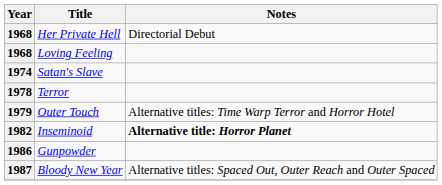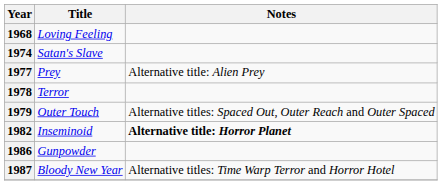 <table class="wikitable plainrowheaders sortable" style="margin-right: 0;">
 <tr>
 <th scope="col">Year</th>
 <th scope="col">Title</th>
 <th scope="col" class="unsortable">Notes</th>
-</tr>
-<tr>
-<th scope="row">1968</th>
-<td><em><a href='#'>Her Private Hell</a></em></td>
-<td>Directorial Debut</td>
 </tr>
 <tr>
 <th scope="row">1968</th>
 <td><em><a href='#'>Loving Feeling</a></em></td>
 <td></td>
 </tr>
 <tr>
 <th scope="row">1974</th>
 <td><em><a href='#'>Satan's Slave</a></em></td>
 <td></td>
 </tr>
 <tr>
+<th scope="row">1977</th>
+<td><em><a href='#'>Prey</a></em></td>
+<td>Alternative title: <em>Alien Prey</em></td>
+</tr>
+<tr>
 <th scope="row">1978</th>
 <td><em><a href='#'>Terror</a></em></td>
 <td></td>
 </tr>
 <tr>
 <th scope="row">1979</th>
 <td><em><a href='#'>Outer Touch</a></em></td>
-<td>Alternative titles: <em>Time Warp Terror</em> and <em>Horror Hotel</em></td>
+<td>Alternative titles: <em>Spaced Out</em>, <em>Outer Reach</em> and <em>Outer Spaced</em></td>
 </tr>
 <tr>
 <th scope="row">1982</th>
 <td><em><a href='#'>Inseminoid</a></em></td>
 <td><strong>Alternative title: <em>Horror Planet</em></strong></td>
 </tr>
 <tr>
 <th scope="row">1986</th>
 <td><em><a href='#'>Gunpowder</a></em></td>
 <td></td>
 </tr>
 <tr>
 <th scope="row">1987</th>
 <td><em><a href='#'>Bloody New Year</a></em></td>
-<td>Alternative titles: <em>Spaced Out</em>, <em>Outer Reach</em> and <em>Outer Spaced</em></td>
+<td>Alternative titles: <em>Time Warp Terror</em> and <em>Horror Hotel</em></td>
 </tr>
 <tr>
 </tr>
 </table>
